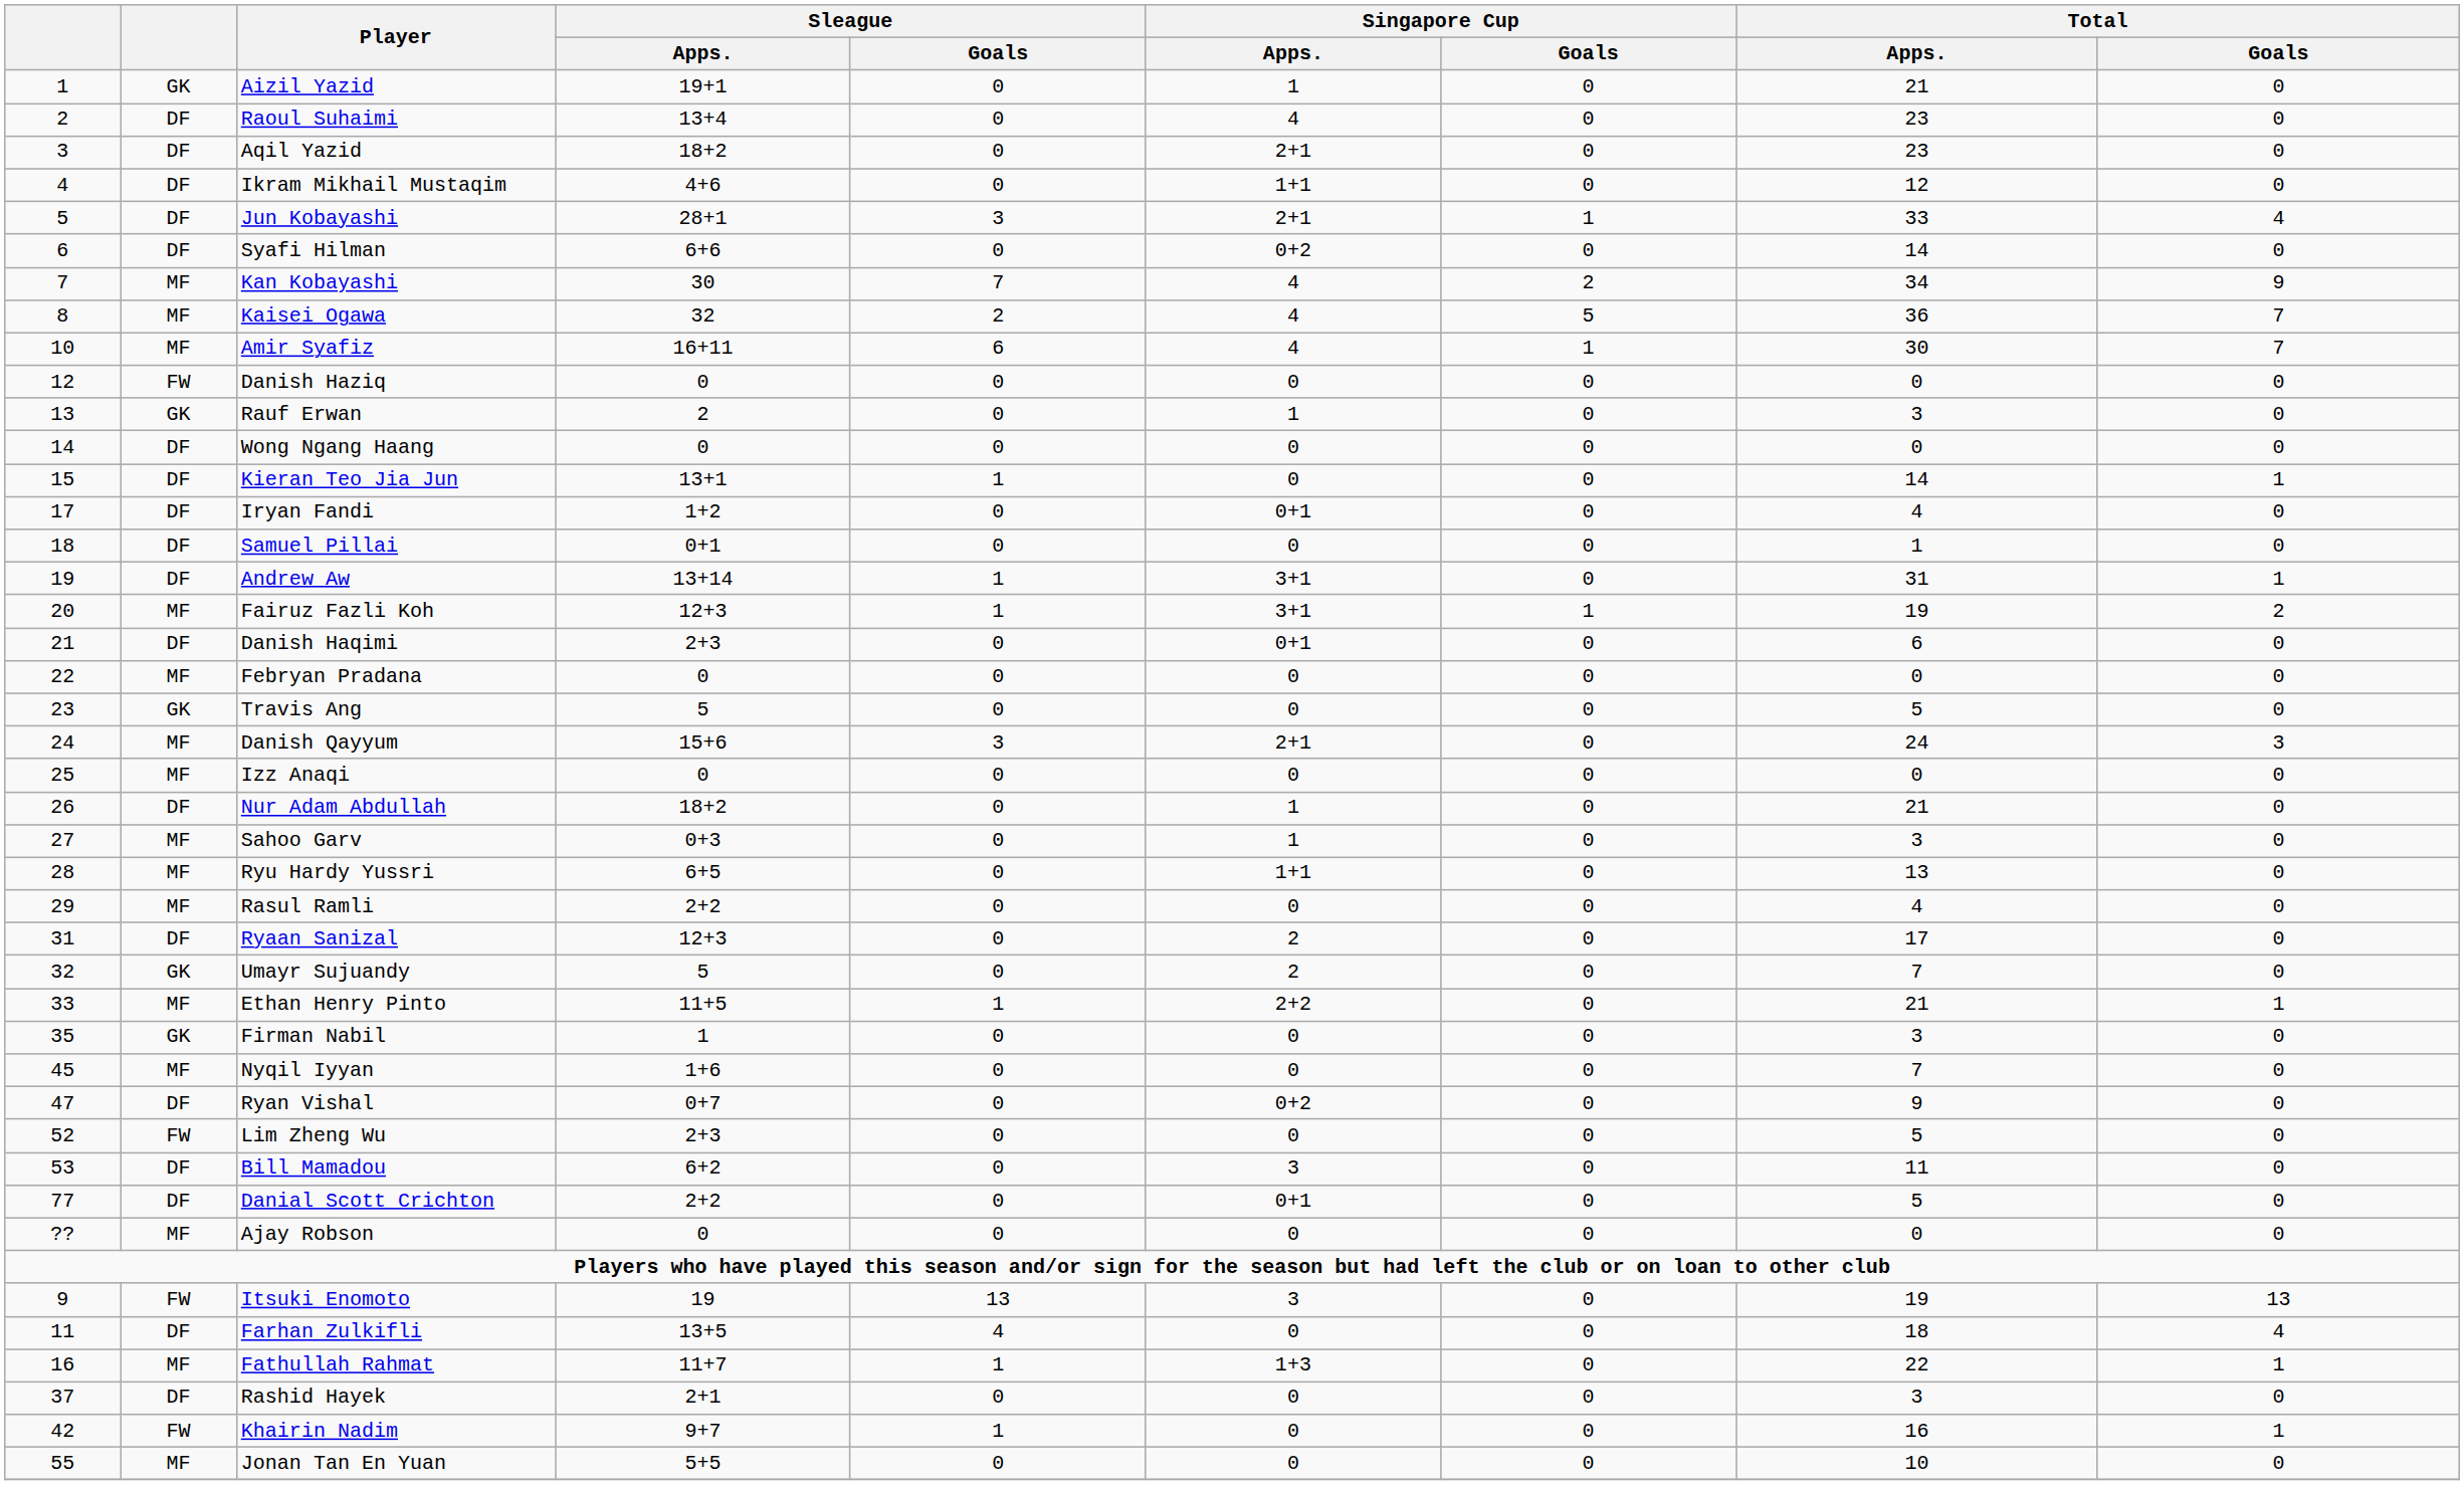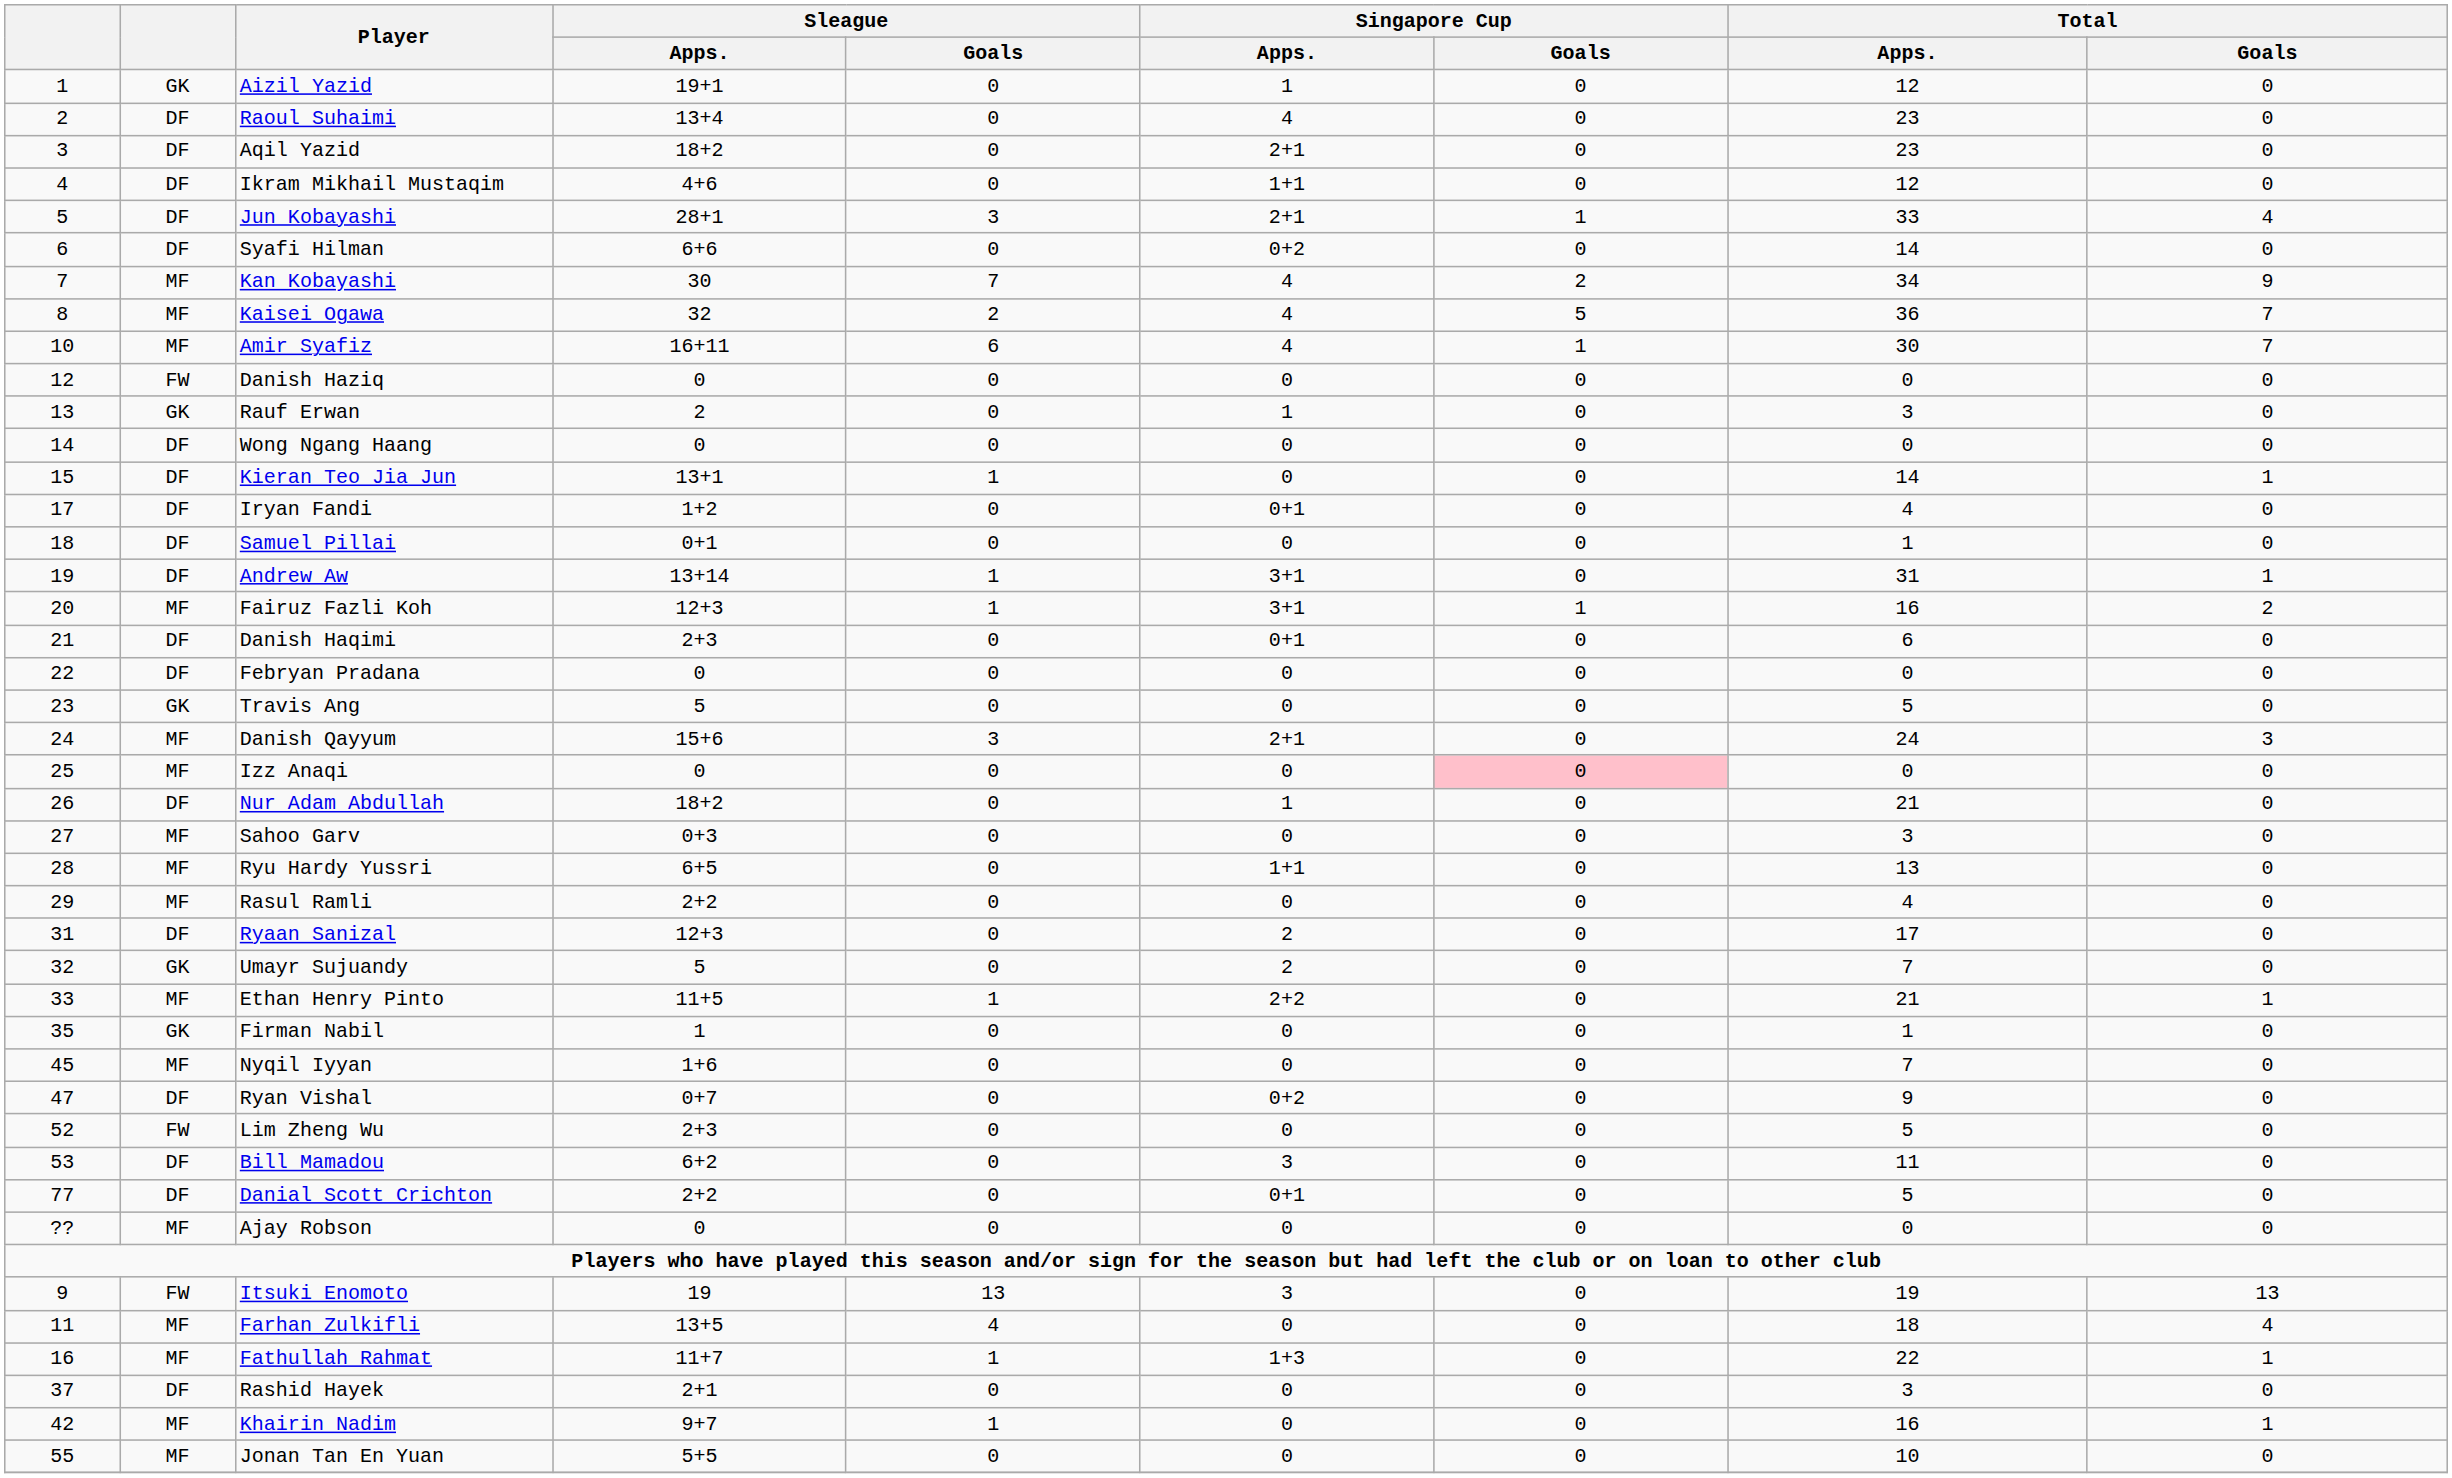 <table class="wikitable sortable" style="text-align:center; font-size:100%; width:80%;">
 <tr>
 <th rowspan=2></th>
 <th rowspan=2></th>
 <th rowspan=2 width="200">Player</th>
 <th colspan=2 width="105">Sleague</th>
 <th colspan=2 width="105">Singapore Cup</th>
 <th colspan=2 width="130">Total</th>
 </tr>
 <tr>
 <th>Apps.</th>
 <th>Goals</th>
 <th>Apps.</th>
 <th>Goals</th>
 <th>Apps.</th>
 <th>Goals</th>
 </tr>
 <tr>
 <td>1</td>
 <td>GK</td>
 <td align="left"> <a href='#'>Aizil Yazid</a></td>
 <td>19+1</td>
 <td>0</td>
 <td>1</td>
 <td>0</td>
-<td>21</td>
+<td>12</td>
 <td>0</td>
 </tr>
 <tr>
 <td>2</td>
 <td>DF</td>
 <td align="left"> <a href='#'>Raoul Suhaimi</a></td>
 <td>13+4</td>
 <td>0</td>
 <td>4</td>
 <td>0</td>
 <td>23</td>
 <td>0</td>
 </tr>
 <tr>
 <td>3</td>
 <td>DF</td>
 <td align="left"> Aqil Yazid</td>
 <td>18+2</td>
 <td>0</td>
 <td>2+1</td>
 <td>0</td>
 <td>23</td>
 <td>0</td>
 </tr>
 <tr>
 <td>4</td>
 <td>DF</td>
 <td align="left"> Ikram Mikhail Mustaqim</td>
 <td>4+6</td>
 <td>0</td>
 <td>1+1</td>
 <td>0</td>
 <td>12</td>
 <td>0</td>
 </tr>
 <tr>
 <td>5</td>
 <td>DF</td>
 <td align="left"> <a href='#'>Jun Kobayashi</a></td>
 <td>28+1</td>
 <td>3</td>
 <td>2+1</td>
 <td>1</td>
 <td>33</td>
 <td>4</td>
 </tr>
 <tr>
 <td>6</td>
 <td>DF</td>
 <td align="left"> Syafi Hilman</td>
 <td>6+6</td>
 <td>0</td>
 <td>0+2</td>
 <td>0</td>
 <td>14</td>
 <td>0</td>
 </tr>
 <tr>
 <td>7</td>
 <td>MF</td>
 <td align="left"> <a href='#'>Kan Kobayashi</a></td>
 <td>30</td>
 <td>7</td>
 <td>4</td>
 <td>2</td>
 <td>34</td>
 <td>9</td>
 </tr>
 <tr>
 <td>8</td>
 <td>MF</td>
 <td align="left"> <a href='#'>Kaisei Ogawa</a></td>
 <td>32</td>
 <td>2</td>
 <td>4</td>
 <td>5</td>
 <td>36</td>
 <td>7</td>
 </tr>
 <tr>
 <td>10</td>
 <td>MF</td>
 <td align="left"> <a href='#'>Amir Syafiz</a></td>
 <td>16+11</td>
 <td>6</td>
 <td>4</td>
 <td>1</td>
 <td>30</td>
 <td>7</td>
 </tr>
 <tr>
 <td>12</td>
 <td>FW</td>
 <td align="left"> Danish Haziq</td>
 <td>0</td>
 <td>0</td>
 <td>0</td>
 <td>0</td>
 <td>0</td>
 <td>0</td>
 </tr>
 <tr>
 <td>13</td>
 <td>GK</td>
 <td align="left"> Rauf Erwan</td>
 <td>2</td>
 <td>0</td>
 <td>1</td>
 <td>0</td>
 <td>3</td>
 <td>0</td>
 </tr>
 <tr>
 <td>14</td>
 <td>DF</td>
 <td align="left"> Wong Ngang Haang</td>
 <td>0</td>
 <td>0</td>
 <td>0</td>
 <td>0</td>
 <td>0</td>
 <td>0</td>
 </tr>
 <tr>
 <td>15</td>
 <td>DF</td>
 <td align="left"> <a href='#'>Kieran Teo Jia Jun</a></td>
 <td>13+1</td>
 <td>1</td>
 <td>0</td>
 <td>0</td>
 <td>14</td>
 <td>1</td>
 </tr>
 <tr>
 <td>17</td>
 <td>DF</td>
 <td align="left"> Iryan Fandi</td>
 <td>1+2</td>
 <td>0</td>
 <td>0+1</td>
 <td>0</td>
 <td>4</td>
 <td>0</td>
 </tr>
 <tr>
 <td>18</td>
 <td>DF</td>
 <td align="left"> <a href='#'>Samuel Pillai</a></td>
 <td>0+1</td>
 <td>0</td>
 <td>0</td>
 <td>0</td>
 <td>1</td>
 <td>0</td>
 </tr>
 <tr>
 <td>19</td>
 <td>DF</td>
 <td align="left"> <a href='#'>Andrew Aw</a></td>
 <td>13+14</td>
 <td>1</td>
 <td>3+1</td>
 <td>0</td>
 <td>31</td>
 <td>1</td>
 </tr>
 <tr>
 <td>20</td>
 <td>MF</td>
 <td align="left"> Fairuz Fazli Koh</td>
 <td>12+3</td>
 <td>1</td>
 <td>3+1</td>
 <td>1</td>
-<td>19</td>
+<td>16</td>
 <td>2</td>
 </tr>
 <tr>
 <td>21</td>
 <td>DF</td>
 <td align="left"> Danish Haqimi</td>
 <td>2+3</td>
 <td>0</td>
 <td>0+1</td>
 <td>0</td>
 <td>6</td>
 <td>0</td>
 </tr>
 <tr>
 <td>22</td>
-<td>MF</td>
+<td>DF</td>
 <td align="left"> Febryan Pradana</td>
 <td>0</td>
 <td>0</td>
 <td>0</td>
 <td>0</td>
 <td>0</td>
 <td>0</td>
 </tr>
 <tr>
 <td>23</td>
 <td>GK</td>
 <td align="left"> Travis Ang</td>
 <td>5</td>
 <td>0</td>
 <td>0</td>
 <td>0</td>
 <td>5</td>
 <td>0</td>
 </tr>
 <tr>
 <td>24</td>
 <td>MF</td>
 <td align="left"> Danish Qayyum</td>
 <td>15+6</td>
 <td>3</td>
 <td>2+1</td>
 <td>0</td>
 <td>24</td>
 <td>3</td>
 </tr>
 <tr>
 <td>25</td>
 <td>MF</td>
 <td align="left"> Izz Anaqi</td>
 <td>0</td>
 <td>0</td>
 <td>0</td>
-<td>0</td>
+<td style="background: pink;">0</td>
 <td>0</td>
 <td>0</td>
 </tr>
 <tr>
 <td>26</td>
 <td>DF</td>
 <td align="left"> <a href='#'>Nur Adam Abdullah</a></td>
 <td>18+2</td>
 <td>0</td>
 <td>1</td>
 <td>0</td>
 <td>21</td>
 <td>0</td>
 </tr>
 <tr>
 <td>27</td>
 <td>MF</td>
 <td align="left"> Sahoo Garv</td>
 <td>0+3</td>
 <td>0</td>
-<td>1</td>
+<td>0</td>
 <td>0</td>
 <td>3</td>
 <td>0</td>
 </tr>
 <tr>
 <td>28</td>
 <td>MF</td>
 <td align="left"> Ryu Hardy Yussri</td>
 <td>6+5</td>
 <td>0</td>
 <td>1+1</td>
 <td>0</td>
 <td>13</td>
 <td>0</td>
 </tr>
 <tr>
 <td>29</td>
 <td>MF</td>
 <td align="left"> Rasul Ramli</td>
 <td>2+2</td>
 <td>0</td>
 <td>0</td>
 <td>0</td>
 <td>4</td>
 <td>0</td>
 </tr>
 <tr>
 <td>31</td>
 <td>DF</td>
 <td align="left"> <a href='#'>Ryaan Sanizal</a></td>
 <td>12+3</td>
 <td>0</td>
 <td>2</td>
 <td>0</td>
 <td>17</td>
 <td>0</td>
 </tr>
 <tr>
 <td>32</td>
 <td>GK</td>
 <td align="left"> Umayr Sujuandy</td>
 <td>5</td>
 <td>0</td>
 <td>2</td>
 <td>0</td>
 <td>7</td>
 <td>0</td>
 </tr>
 <tr>
 <td>33</td>
 <td>MF</td>
 <td align="left"> Ethan Henry Pinto</td>
 <td>11+5</td>
 <td>1</td>
 <td>2+2</td>
 <td>0</td>
 <td>21</td>
 <td>1</td>
 </tr>
 <tr>
 <td>35</td>
 <td>GK</td>
 <td align="left"> Firman Nabil</td>
 <td>1</td>
 <td>0</td>
 <td>0</td>
 <td>0</td>
-<td>3</td>
+<td>1</td>
 <td>0</td>
 </tr>
 <tr>
 <td>45</td>
 <td>MF</td>
 <td align="left"> Nyqil Iyyan</td>
 <td>1+6</td>
 <td>0</td>
 <td>0</td>
 <td>0</td>
 <td>7</td>
 <td>0</td>
 </tr>
 <tr>
 <td>47</td>
 <td>DF</td>
 <td align="left"> Ryan Vishal</td>
 <td>0+7</td>
 <td>0</td>
 <td>0+2</td>
 <td>0</td>
 <td>9</td>
 <td>0</td>
 </tr>
 <tr>
 <td>52</td>
 <td>FW</td>
 <td align="left"> Lim Zheng Wu</td>
 <td>2+3</td>
 <td>0</td>
 <td>0</td>
 <td>0</td>
 <td>5</td>
 <td>0</td>
 </tr>
 <tr>
 <td>53</td>
 <td>DF</td>
 <td align="left"> <a href='#'>Bill Mamadou</a></td>
 <td>6+2</td>
 <td>0</td>
 <td>3</td>
 <td>0</td>
 <td>11</td>
 <td>0</td>
 </tr>
 <tr>
 <td>77</td>
 <td>DF</td>
 <td align="left"> <a href='#'>Danial Scott Crichton</a></td>
 <td>2+2</td>
 <td>0</td>
 <td>0+1</td>
 <td>0</td>
 <td>5</td>
 <td>0</td>
 </tr>
 <tr>
 <td>??</td>
 <td>MF</td>
 <td align="left"> Ajay Robson</td>
 <td>0</td>
 <td>0</td>
 <td>0</td>
 <td>0</td>
 <td>0</td>
 <td>0</td>
 </tr>
 <tr>
 <td colspan="17"><strong>Players who have played this season and/or sign for the season but had left the club or on loan to other club</strong></td>
 </tr>
 <tr>
 <td>9</td>
 <td>FW</td>
 <td align="left"> <a href='#'>Itsuki Enomoto</a></td>
 <td>19</td>
 <td>13</td>
 <td>3</td>
 <td>0</td>
 <td>19</td>
 <td>13</td>
 </tr>
 <tr>
 <td>11</td>
-<td>DF</td>
+<td>MF</td>
 <td align="left"> <a href='#'>Farhan Zulkifli</a></td>
 <td>13+5</td>
 <td>4</td>
 <td>0</td>
 <td>0</td>
 <td>18</td>
 <td>4</td>
 </tr>
 <tr>
 <td>16</td>
 <td>MF</td>
 <td align="left"> <a href='#'>Fathullah Rahmat</a></td>
 <td>11+7</td>
 <td>1</td>
 <td>1+3</td>
 <td>0</td>
 <td>22</td>
 <td>1</td>
 </tr>
 <tr>
 <td>37</td>
 <td>DF</td>
 <td align="left"> Rashid Hayek</td>
 <td>2+1</td>
 <td>0</td>
 <td>0</td>
 <td>0</td>
 <td>3</td>
 <td>0</td>
 </tr>
 <tr>
 <td>42</td>
-<td>FW</td>
+<td>MF</td>
 <td align="left"> <a href='#'>Khairin Nadim</a></td>
 <td>9+7</td>
 <td>1</td>
 <td>0</td>
 <td>0</td>
 <td>16</td>
 <td>1</td>
 </tr>
 <tr>
 <td>55</td>
 <td>MF</td>
 <td align="left"> Jonan Tan En Yuan</td>
 <td>5+5</td>
 <td>0</td>
 <td>0</td>
 <td>0</td>
 <td>10</td>
 <td>0</td>
 </tr>
 <tr>
 </tr>
 </table>
